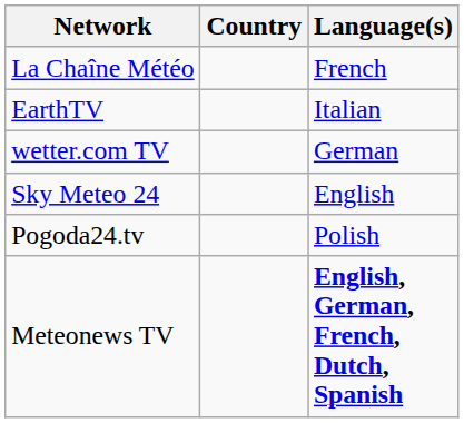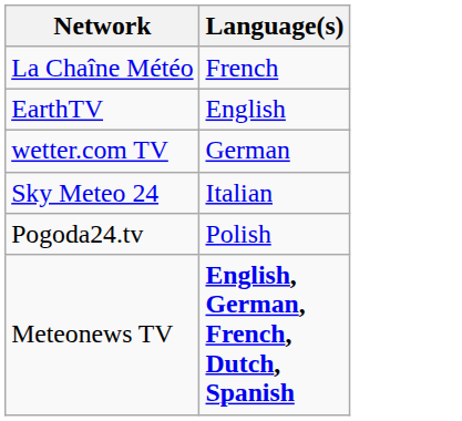 <table class="wikitable sortable">
 <tr>
 <th>Network</th>
-<th>Country</th>
 <th>Language(s)</th>
 </tr>
 <tr>
 <td><a href='#'>La Chaîne Météo</a></td>
-<td></td>
 <td><a href='#'>French</a></td>
 </tr>
 <tr>
 <td><a href='#'>EarthTV</a></td>
-<td></td>
-<td><a href='#'>Italian</a></td>
+<td><a href='#'>English</a></td>
 </tr>
 <tr>
 <td><a href='#'>wetter.com TV</a></td>
-<td></td>
 <td><a href='#'>German</a></td>
 </tr>
 <tr>
 <td><a href='#'>Sky Meteo 24</a></td>
-<td></td>
-<td><a href='#'>English</a></td>
+<td><a href='#'>Italian</a></td>
 </tr>
 <tr>
 <td>Pogoda24.tv</td>
-<td></td>
 <td><a href='#'>Polish</a></td>
 </tr>
 <tr>
 <td>Meteonews TV</td>
-<td></td>
 <td><strong><a href='#'>English</a>, <br> <a href='#'>German</a>, <br> <a href='#'>French</a>, <br> <a href='#'>Dutch</a>, <br> <a href='#'>Spanish</a></strong></td>
 </tr>
 </table>
